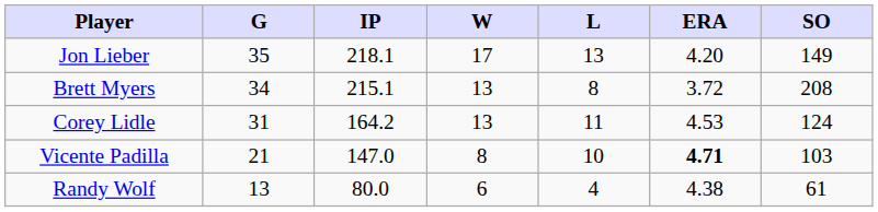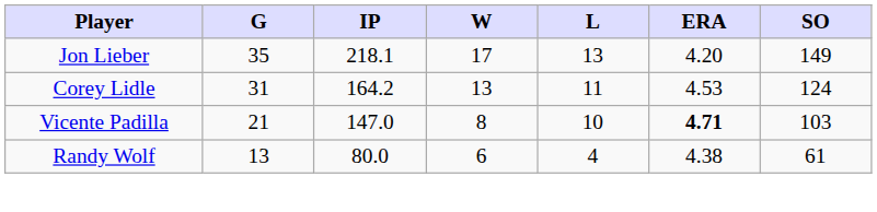 <table class="wikitable sortable">
 <tr>
 <th style="background:#ddf; width:16%;">Player</th>
 <th style="background:#ddf; width:9%;">G</th>
 <th style="background:#ddf; width:9%;">IP</th>
 <th style="background:#ddf; width:9%;">W</th>
 <th style="background:#ddf; width:9%;">L</th>
 <th style="background:#ddf; width:9%;">ERA</th>
 <th style="background:#ddf; width:9%;">SO</th>
 </tr>
 <tr align=center>
 <td><a href='#'>Jon Lieber</a></td>
 <td>35</td>
 <td>218.1</td>
 <td>17</td>
 <td>13</td>
 <td>4.20</td>
 <td>149</td>
-</tr>
-<tr align=center>
-<td><a href='#'>Brett Myers</a></td>
-<td>34</td>
-<td>215.1</td>
-<td>13</td>
-<td>8</td>
-<td>3.72</td>
-<td>208</td>
 </tr>
 <tr align=center>
 <td><a href='#'>Corey Lidle</a></td>
 <td>31</td>
 <td>164.2</td>
 <td>13</td>
 <td>11</td>
 <td>4.53</td>
 <td>124</td>
 </tr>
 <tr align=center>
 <td><a href='#'>Vicente Padilla</a></td>
 <td>21</td>
 <td>147.0</td>
 <td>8</td>
 <td>10</td>
 <td><strong>4.71</strong></td>
 <td>103</td>
 </tr>
 <tr align=center>
 <td><a href='#'>Randy Wolf</a></td>
 <td>13</td>
 <td>80.0</td>
 <td>6</td>
 <td>4</td>
 <td>4.38</td>
 <td>61</td>
 </tr>
 </table>
